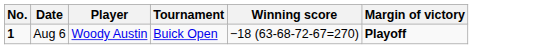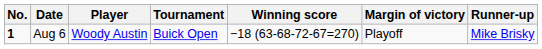 <table class="wikitable" style="font-size:95%;">
 <tr>
 <th>No.</th>
 <th>Date</th>
 <th>Player</th>
 <th>Tournament</th>
 <th>Winning score</th>
 <th>Margin of victory</th>
+<th>Runner-up</th>
 </tr>
 <tr>
 <td><strong>1</strong></td>
 <td>Aug 6</td>
 <td> <a href='#'>Woody Austin</a></td>
 <td><a href='#'>Buick Open</a></td>
 <td>−18 (63-68-72-67=270)</td>
-<td><strong>Playoff</strong></td>
+<td>Playoff</td>
+<td> <a href='#'>Mike Brisky</a></td>
 </tr>
 </table>
